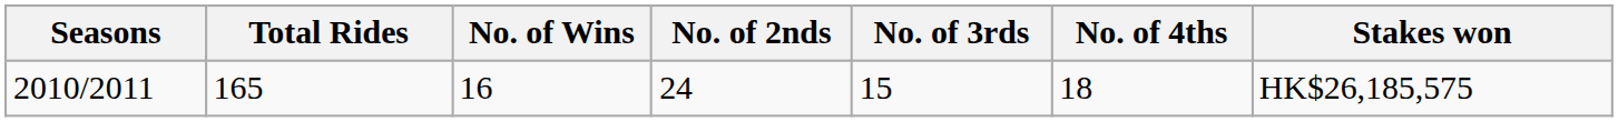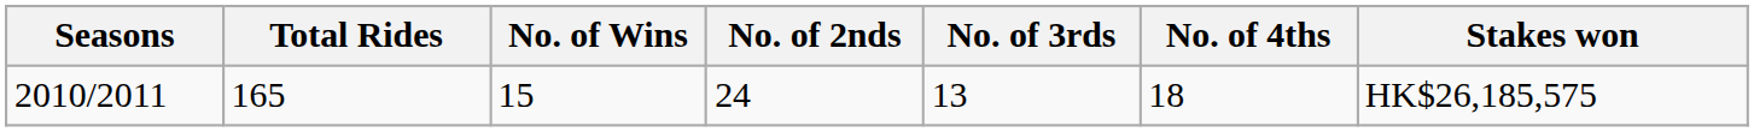 <table class="wikitable sortable" style="font-size:90%;">
 <tr>
 <th width="80px">Seasons</th>
 <th width="100px">Total Rides</th>
 <th width="80px">No. of Wins</th>
 <th width="80px">No. of 2nds</th>
 <th width="80px">No. of 3rds</th>
 <th width="80px">No. of 4ths</th>
 <th width="150px">Stakes won</th>
 </tr>
 <tr>
 <td>2010/2011</td>
 <td>165</td>
-<td>16</td>
+<td>15</td>
 <td>24</td>
-<td>15</td>
+<td>13</td>
 <td>18</td>
 <td>HK$26,185,575</td>
 </tr>
 </table>
